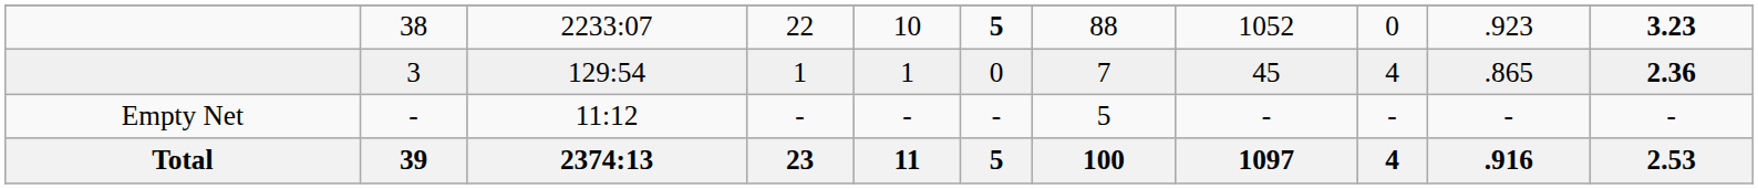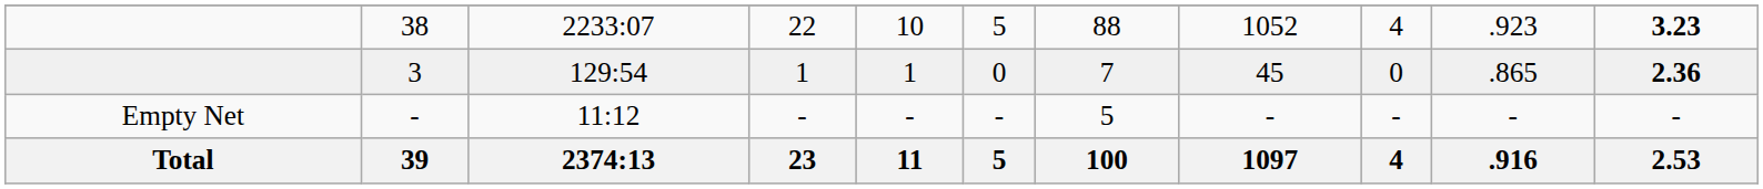 <table class="wikitable sortable" width ="1000">
 <tr align="center">
 </tr>
 <tr align="center" bgcolor="">
 <td></td>
 <td>38</td>
 <td>2233:07</td>
 <td>22</td>
 <td>10</td>
-<td><strong>5</strong></td>
+<td>5</td>
 <td>88</td>
 <td>1052</td>
-<td>0</td>
+<td>4</td>
 <td>.923</td>
 <td><strong>3.23</strong></td>
 </tr>
 <tr align="center" bgcolor="f0f0f0">
 <td></td>
 <td>3</td>
 <td>129:54</td>
 <td>1</td>
 <td>1</td>
 <td>0</td>
 <td>7</td>
 <td>45</td>
-<td>4</td>
+<td>0</td>
 <td>.865</td>
 <td><strong>2.36</strong></td>
 </tr>
 <tr align="center" bgcolor="">
 <td>Empty Net</td>
 <td>-</td>
 <td>11:12</td>
 <td>-</td>
 <td>-</td>
 <td>-</td>
 <td>5</td>
 <td>-</td>
 <td>-</td>
 <td>-</td>
 <td>-</td>
 </tr>
 <tr>
 <th>Total</th>
 <th>39</th>
 <th>2374:13</th>
 <th>23</th>
 <th>11</th>
 <th>5</th>
 <th>100</th>
 <th>1097</th>
 <th>4</th>
 <th>.916</th>
 <th>2.53</th>
 </tr>
 </table>
